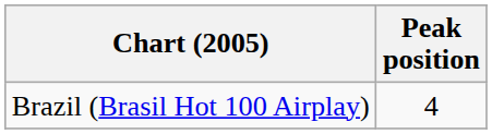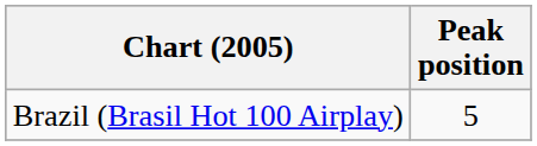 <table class="wikitable sortable">
 <tr>
 <th style="text-align:center;">Chart (2005)</th>
 <th style="text-align:center;">Peak<br>position</th>
 </tr>
 <tr>
 <td align="left">Brazil (<a href='#'>Brasil Hot 100 Airplay</a>)</td>
-<td align="center">4</td>
+<td align="center">5</td>
 </tr>
 </table>
